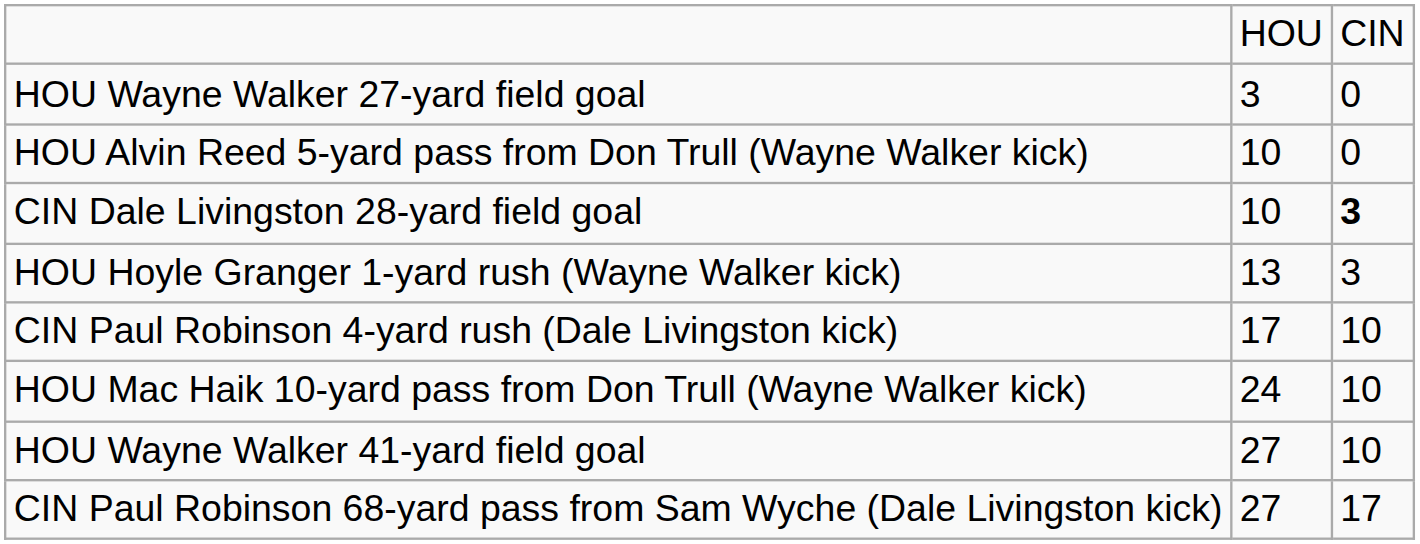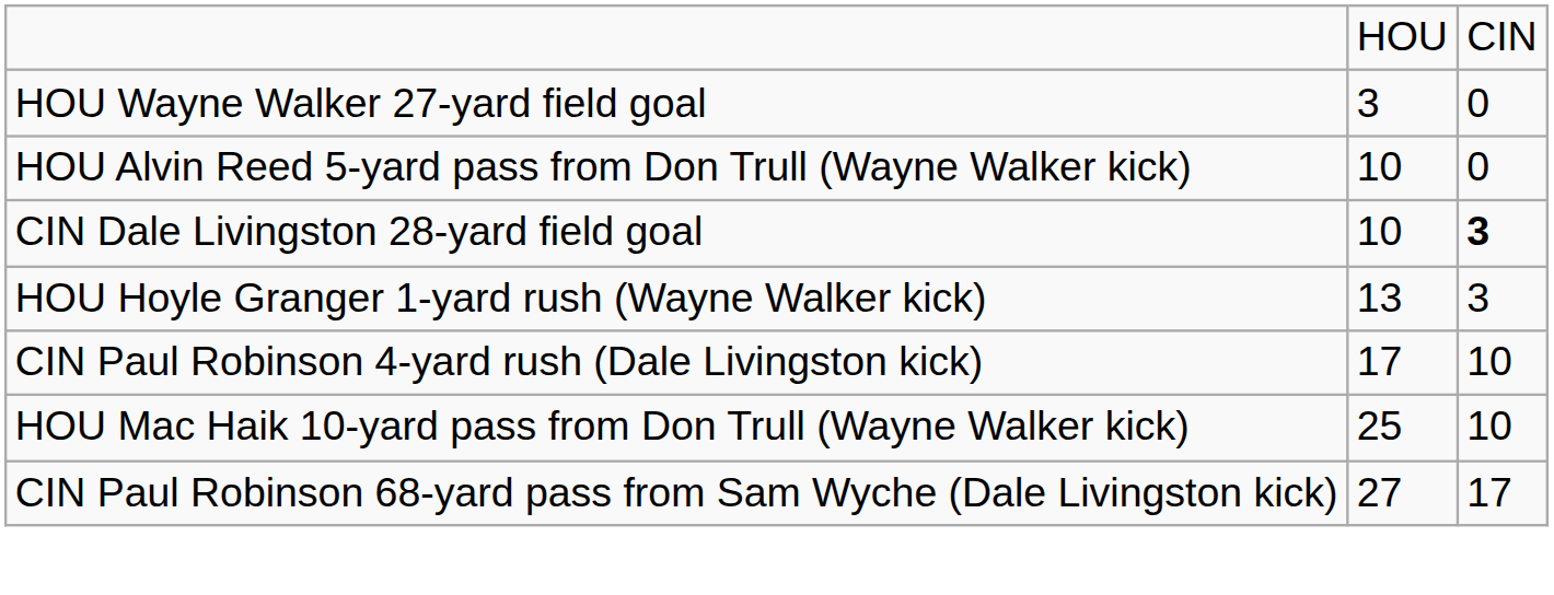 <table class="wikitable">
 <tr>
 <td></td>
 <td>HOU</td>
 <td>CIN</td>
 </tr>
 <tr>
 <td>HOU Wayne Walker 27-yard field goal</td>
 <td>3</td>
 <td>0</td>
 </tr>
 <tr>
 <td>HOU Alvin Reed 5-yard pass from Don Trull (Wayne Walker kick)</td>
 <td>10</td>
 <td>0</td>
 </tr>
 <tr>
 <td>CIN Dale Livingston 28-yard field goal</td>
 <td>10</td>
 <td><strong>3</strong></td>
 </tr>
 <tr>
 <td>HOU Hoyle Granger 1-yard rush (Wayne Walker kick)</td>
 <td>13</td>
 <td>3</td>
 </tr>
 <tr>
 <td>CIN Paul Robinson 4-yard rush (Dale Livingston kick)</td>
 <td>17</td>
 <td>10</td>
 </tr>
 <tr>
 <td>HOU Mac Haik 10-yard pass from Don Trull (Wayne Walker kick)</td>
-<td>24</td>
-<td>10</td>
-</tr>
-<tr>
-<td>HOU Wayne Walker 41-yard field goal</td>
-<td>27</td>
+<td>25</td>
 <td>10</td>
 </tr>
 <tr>
 <td>CIN Paul Robinson 68-yard pass from Sam Wyche (Dale Livingston kick)</td>
 <td>27</td>
 <td>17</td>
 </tr>
 </table>
